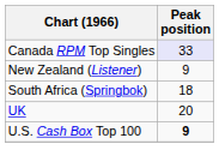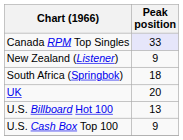 <table class="wikitable sortable">
 <tr>
 <th>Chart (1966)</th>
 <th>Peak<br>position</th>
 </tr>
 <tr>
 <td>Canada <em><a href='#'>RPM</a></em> Top Singles</td>
 <td style="background: lavender; text-align:center;">33</td>
 </tr>
 <tr>
 <td>New Zealand (<em><a href='#'>Listener</a></em>)</td>
 <td style="text-align:center;">9</td>
 </tr>
 <tr>
 <td>South Africa (<a href='#'>Springbok</a>)</td>
 <td align="center">18</td>
 </tr>
 <tr>
 <td><a href='#'>UK</a></td>
 <td style="text-align:center;">20</td>
 </tr>
 <tr>
+<td>U.S. <em><a href='#'>Billboard</a></em> <a href='#'>Hot 100</a></td>
+<td style="text-align:center;">13</td>
+</tr>
+<tr>
 <td>U.S. <a href='#'><em>Cash Box</em></a> Top 100</td>
-<td align="center"><strong>9</strong></td>
+<td align="center">9</td>
 </tr>
 <tr>
 </tr>
 </table>
